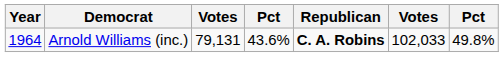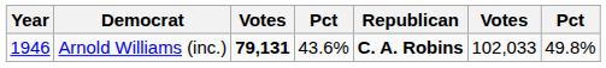 <table class="wikitable" style="margin:0.5em ; font-size:95%">
 <tr>
 <th>Year</th>
 <th>Democrat</th>
 <th>Votes</th>
 <th>Pct</th>
 <th>Republican</th>
 <th>Votes</th>
 <th>Pct</th>
 </tr>
 <tr>
-<td><a href='#'>1964</a></td>
+<td><a href='#'>1946</a></td>
 <td><a href='#'>Arnold Williams</a> (inc.)</td>
-<td>79,131</td>
+<td><strong>79,131</strong></td>
 <td>43.6%</td>
 <td><strong>C. A. Robins</strong></td>
 <td>102,033</td>
 <td>49.8%</td>
 </tr>
 </table>
